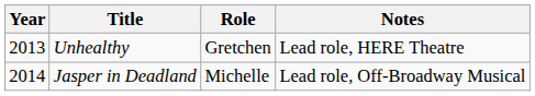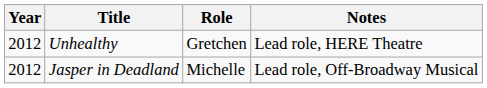 <table class="wikitable sortable">
 <tr>
 <th>Year</th>
 <th>Title</th>
 <th>Role</th>
 <th class="unsortable">Notes</th>
 </tr>
 <tr>
-<td>2013</td>
+<td>2012</td>
 <td><em>Unhealthy</em></td>
 <td>Gretchen</td>
 <td>Lead role, HERE Theatre</td>
 </tr>
 <tr>
-<td>2014</td>
+<td>2012</td>
 <td><em>Jasper in Deadland</em></td>
 <td>Michelle</td>
 <td>Lead role, Off-Broadway Musical</td>
 </tr>
 </table>
